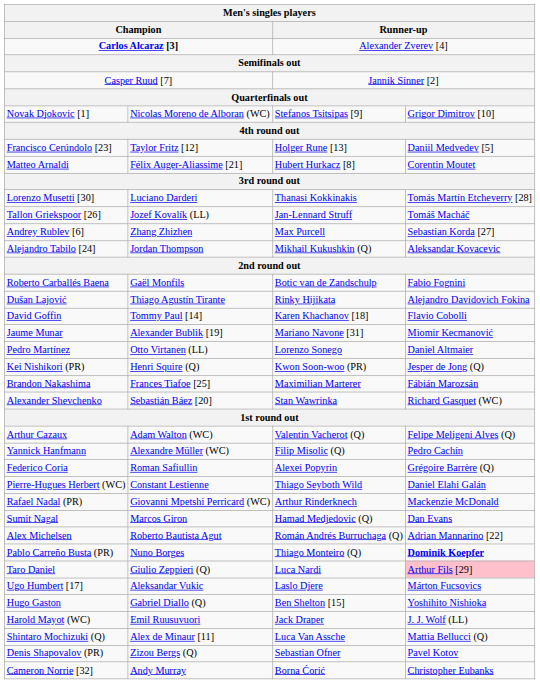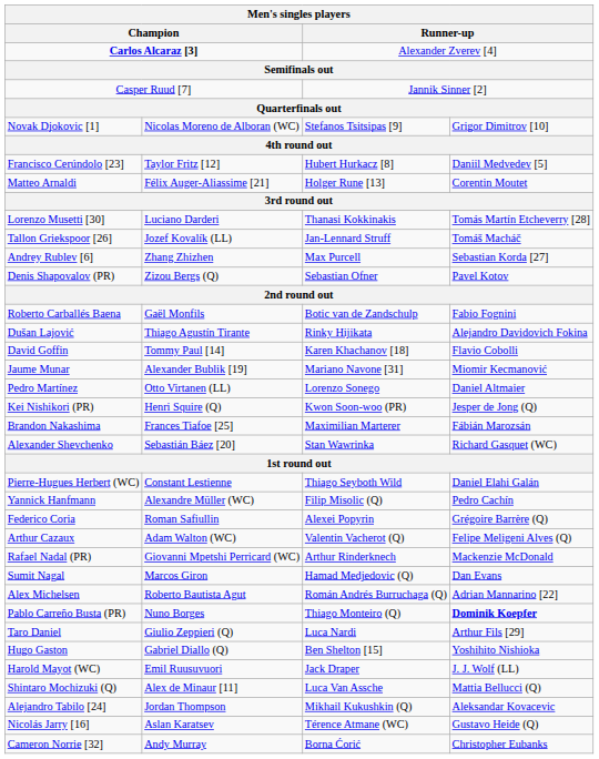 <table class="wikitable collapsible mw-collapsed" style="font-size:90%">
 <tr>
 <th colspan=4>Men's singles players</th>
 </tr>
 <tr>
 <th colspan="2">Champion</th>
 <th colspan="2">Runner-up</th>
 </tr>
 <tr style="text-align:center;">
 <td colspan="2"> <strong><a href='#'>Carlos Alcaraz</a> [3]</strong></td>
 <td colspan="2"> <a href='#'>Alexander Zverev</a> [4]</td>
 </tr>
 <tr>
 <th colspan="4">Semifinals out</th>
 </tr>
 <tr style="text-align:center;">
 <td colspan="2"> <a href='#'>Casper Ruud</a> [7]</td>
 <td colspan="2"> <a href='#'>Jannik Sinner</a> [2]</td>
 </tr>
 <tr>
 <th colspan="4">Quarterfinals out</th>
 </tr>
 <tr>
 <td> <a href='#'>Novak Djokovic</a> [1]</td>
 <td> <a href='#'>Nicolas Moreno de Alboran</a> (WC)</td>
 <td> <a href='#'>Stefanos Tsitsipas</a> [9]</td>
 <td> <a href='#'>Grigor Dimitrov</a> [10]</td>
 </tr>
 <tr>
 <th colspan="4">4th round out</th>
 </tr>
 <tr>
 <td> <a href='#'>Francisco Cerúndolo</a> [23]</td>
 <td> <a href='#'>Taylor Fritz</a> [12]</td>
-<td> <a href='#'>Holger Rune</a> [13]</td>
+<td> <a href='#'>Hubert Hurkacz</a> [8]</td>
 <td> <a href='#'>Daniil Medvedev</a> [5]</td>
 </tr>
 <tr>
 <td> <a href='#'>Matteo Arnaldi</a></td>
 <td> <a href='#'>Félix Auger-Aliassime</a> [21]</td>
-<td> <a href='#'>Hubert Hurkacz</a> [8]</td>
+<td> <a href='#'>Holger Rune</a> [13]</td>
 <td> <a href='#'>Corentin Moutet</a></td>
 </tr>
 <tr>
 <th colspan="4">3rd round out</th>
 </tr>
 <tr>
 <td> <a href='#'>Lorenzo Musetti</a> [30]</td>
 <td> <a href='#'>Luciano Darderi</a></td>
 <td> <a href='#'>Thanasi Kokkinakis</a></td>
 <td> <a href='#'>Tomás Martín Etcheverry</a> [28]</td>
 </tr>
 <tr>
 <td> <a href='#'>Tallon Griekspoor</a> [26]</td>
 <td> <a href='#'>Jozef Kovalík</a> (LL)</td>
 <td> <a href='#'>Jan-Lennard Struff</a></td>
 <td> <a href='#'>Tomáš Macháč</a></td>
 </tr>
 <tr>
 <td> <a href='#'>Andrey Rublev</a> [6]</td>
 <td> <a href='#'>Zhang Zhizhen</a></td>
 <td> <a href='#'>Max Purcell</a></td>
 <td> <a href='#'>Sebastian Korda</a> [27]</td>
 </tr>
 <tr>
-<td> <a href='#'>Alejandro Tabilo</a> [24]</td>
-<td> <a href='#'>Jordan Thompson</a></td>
-<td> <a href='#'>Mikhail Kukushkin</a> (Q)</td>
-<td> <a href='#'>Aleksandar Kovacevic</a></td>
+<td> <a href='#'>Denis Shapovalov</a> (PR)</td>
+<td> <a href='#'>Zizou Bergs</a> (Q)</td>
+<td> <a href='#'>Sebastian Ofner</a></td>
+<td> <a href='#'>Pavel Kotov</a></td>
 </tr>
 <tr>
 <th colspan="4">2nd round out</th>
 </tr>
 <tr>
 <td> <a href='#'>Roberto Carballés Baena</a></td>
 <td> <a href='#'>Gaël Monfils</a></td>
 <td> <a href='#'>Botic van de Zandschulp</a></td>
 <td> <a href='#'>Fabio Fognini</a></td>
 </tr>
 <tr>
 <td> <a href='#'>Dušan Lajović</a></td>
 <td> <a href='#'>Thiago Agustín Tirante</a></td>
 <td> <a href='#'>Rinky Hijikata</a></td>
 <td> <a href='#'>Alejandro Davidovich Fokina</a></td>
 </tr>
 <tr>
 <td> <a href='#'>David Goffin</a></td>
 <td> <a href='#'>Tommy Paul</a> [14]</td>
 <td> <a href='#'>Karen Khachanov</a> [18]</td>
 <td> <a href='#'>Flavio Cobolli</a></td>
 </tr>
 <tr>
 <td> <a href='#'>Jaume Munar</a></td>
 <td> <a href='#'>Alexander Bublik</a> [19]</td>
 <td> <a href='#'>Mariano Navone</a> [31]</td>
 <td> <a href='#'>Miomir Kecmanović</a></td>
 </tr>
 <tr>
 <td> <a href='#'>Pedro Martínez</a></td>
 <td> <a href='#'>Otto Virtanen</a> (LL)</td>
 <td> <a href='#'>Lorenzo Sonego</a></td>
 <td> <a href='#'>Daniel Altmaier</a></td>
 </tr>
 <tr>
 <td> <a href='#'>Kei Nishikori</a> (PR)</td>
 <td> <a href='#'>Henri Squire</a> (Q)</td>
 <td> <a href='#'>Kwon Soon-woo</a> (PR)</td>
 <td> <a href='#'>Jesper de Jong</a> (Q)</td>
 </tr>
 <tr>
 <td> <a href='#'>Brandon Nakashima</a></td>
 <td> <a href='#'>Frances Tiafoe</a> [25]</td>
 <td> <a href='#'>Maximilian Marterer</a></td>
 <td> <a href='#'>Fábián Marozsán</a></td>
 </tr>
 <tr>
 <td> <a href='#'>Alexander Shevchenko</a></td>
 <td> <a href='#'>Sebastián Báez</a> [20]</td>
 <td> <a href='#'>Stan Wawrinka</a></td>
 <td> <a href='#'>Richard Gasquet</a> (WC)</td>
 </tr>
 <tr>
 <th colspan="4">1st round out</th>
 </tr>
 <tr>
-<td> <a href='#'>Arthur Cazaux</a></td>
-<td> <a href='#'>Adam Walton</a> (WC)</td>
-<td> <a href='#'>Valentin Vacherot</a> (Q)</td>
-<td> <a href='#'>Felipe Meligeni Alves</a> (Q)</td>
+<td> <a href='#'>Pierre-Hugues Herbert</a> (WC)</td>
+<td> <a href='#'>Constant Lestienne</a></td>
+<td> <a href='#'>Thiago Seyboth Wild</a></td>
+<td> <a href='#'>Daniel Elahi Galán</a></td>
 </tr>
 <tr>
 <td> <a href='#'>Yannick Hanfmann</a></td>
 <td> <a href='#'>Alexandre Müller</a> (WC)</td>
 <td> <a href='#'>Filip Misolic</a> (Q)</td>
 <td> <a href='#'>Pedro Cachín</a></td>
 </tr>
 <tr>
 <td> <a href='#'>Federico Coria</a></td>
 <td> <a href='#'>Roman Safiullin</a></td>
 <td> <a href='#'>Alexei Popyrin</a></td>
 <td> <a href='#'>Grégoire Barrère</a> (Q)</td>
 </tr>
 <tr>
-<td> <a href='#'>Pierre-Hugues Herbert</a> (WC)</td>
-<td> <a href='#'>Constant Lestienne</a></td>
-<td> <a href='#'>Thiago Seyboth Wild</a></td>
-<td> <a href='#'>Daniel Elahi Galán</a></td>
+<td> <a href='#'>Arthur Cazaux</a></td>
+<td> <a href='#'>Adam Walton</a> (WC)</td>
+<td> <a href='#'>Valentin Vacherot</a> (Q)</td>
+<td> <a href='#'>Felipe Meligeni Alves</a> (Q)</td>
 </tr>
 <tr>
 <td> <a href='#'>Rafael Nadal</a> (PR)</td>
 <td> <a href='#'>Giovanni Mpetshi Perricard</a> (WC)</td>
 <td> <a href='#'>Arthur Rinderknech</a></td>
 <td> <a href='#'>Mackenzie McDonald</a></td>
 </tr>
 <tr>
 <td> <a href='#'>Sumit Nagal</a></td>
 <td> <a href='#'>Marcos Giron</a></td>
 <td> <a href='#'>Hamad Medjedovic</a> (Q)</td>
 <td> <a href='#'>Dan Evans</a></td>
 </tr>
 <tr>
 <td> <a href='#'>Alex Michelsen</a></td>
 <td> <a href='#'>Roberto Bautista Agut</a></td>
 <td> <a href='#'>Román Andrés Burruchaga</a> (Q)</td>
 <td> <a href='#'>Adrian Mannarino</a> [22]</td>
 </tr>
 <tr>
 <td> <a href='#'>Pablo Carreño Busta</a> (PR)</td>
 <td> <a href='#'>Nuno Borges</a></td>
 <td> <a href='#'>Thiago Monteiro</a> (Q)</td>
 <td><strong> <a href='#'>Dominik Koepfer</a></strong></td>
 </tr>
 <tr>
 <td> <a href='#'>Taro Daniel</a></td>
 <td> <a href='#'>Giulio Zeppieri</a> (Q)</td>
 <td> <a href='#'>Luca Nardi</a></td>
-<td style="background: pink;"> <a href='#'>Arthur Fils</a> [29]</td>
-</tr>
-<tr>
-<td> <a href='#'>Ugo Humbert</a> [17]</td>
-<td> <a href='#'>Aleksandar Vukic</a></td>
-<td> <a href='#'>Laslo Djere</a></td>
-<td> <a href='#'>Márton Fucsovics</a></td>
+<td> <a href='#'>Arthur Fils</a> [29]</td>
 </tr>
 <tr>
 <td> <a href='#'>Hugo Gaston</a></td>
 <td> <a href='#'>Gabriel Diallo</a> (Q)</td>
 <td> <a href='#'>Ben Shelton</a> [15]</td>
 <td> <a href='#'>Yoshihito Nishioka</a></td>
 </tr>
 <tr>
 <td> <a href='#'>Harold Mayot</a> (WC)</td>
 <td> <a href='#'>Emil Ruusuvuori</a></td>
 <td> <a href='#'>Jack Draper</a></td>
 <td> <a href='#'>J. J. Wolf</a> (LL)</td>
 </tr>
 <tr>
 <td> <a href='#'>Shintaro Mochizuki</a> (Q)</td>
 <td> <a href='#'>Alex de Minaur</a> [11]</td>
 <td> <a href='#'>Luca Van Assche</a></td>
 <td> <a href='#'>Mattia Bellucci</a> (Q)</td>
 </tr>
 <tr>
-<td> <a href='#'>Denis Shapovalov</a> (PR)</td>
-<td> <a href='#'>Zizou Bergs</a> (Q)</td>
-<td> <a href='#'>Sebastian Ofner</a></td>
-<td> <a href='#'>Pavel Kotov</a></td>
+<td> <a href='#'>Alejandro Tabilo</a> [24]</td>
+<td> <a href='#'>Jordan Thompson</a></td>
+<td> <a href='#'>Mikhail Kukushkin</a> (Q)</td>
+<td> <a href='#'>Aleksandar Kovacevic</a></td>
+</tr>
+<tr>
+<td> <a href='#'>Nicolás Jarry</a> [16]</td>
+<td> <a href='#'>Aslan Karatsev</a></td>
+<td> <a href='#'>Térence Atmane</a> (WC)</td>
+<td> <a href='#'>Gustavo Heide</a> (Q)</td>
 </tr>
 <tr>
 <td> <a href='#'>Cameron Norrie</a> [32]</td>
 <td> <a href='#'>Andy Murray</a></td>
 <td> <a href='#'>Borna Ćorić</a></td>
 <td> <a href='#'>Christopher Eubanks</a></td>
 </tr>
 </table>
